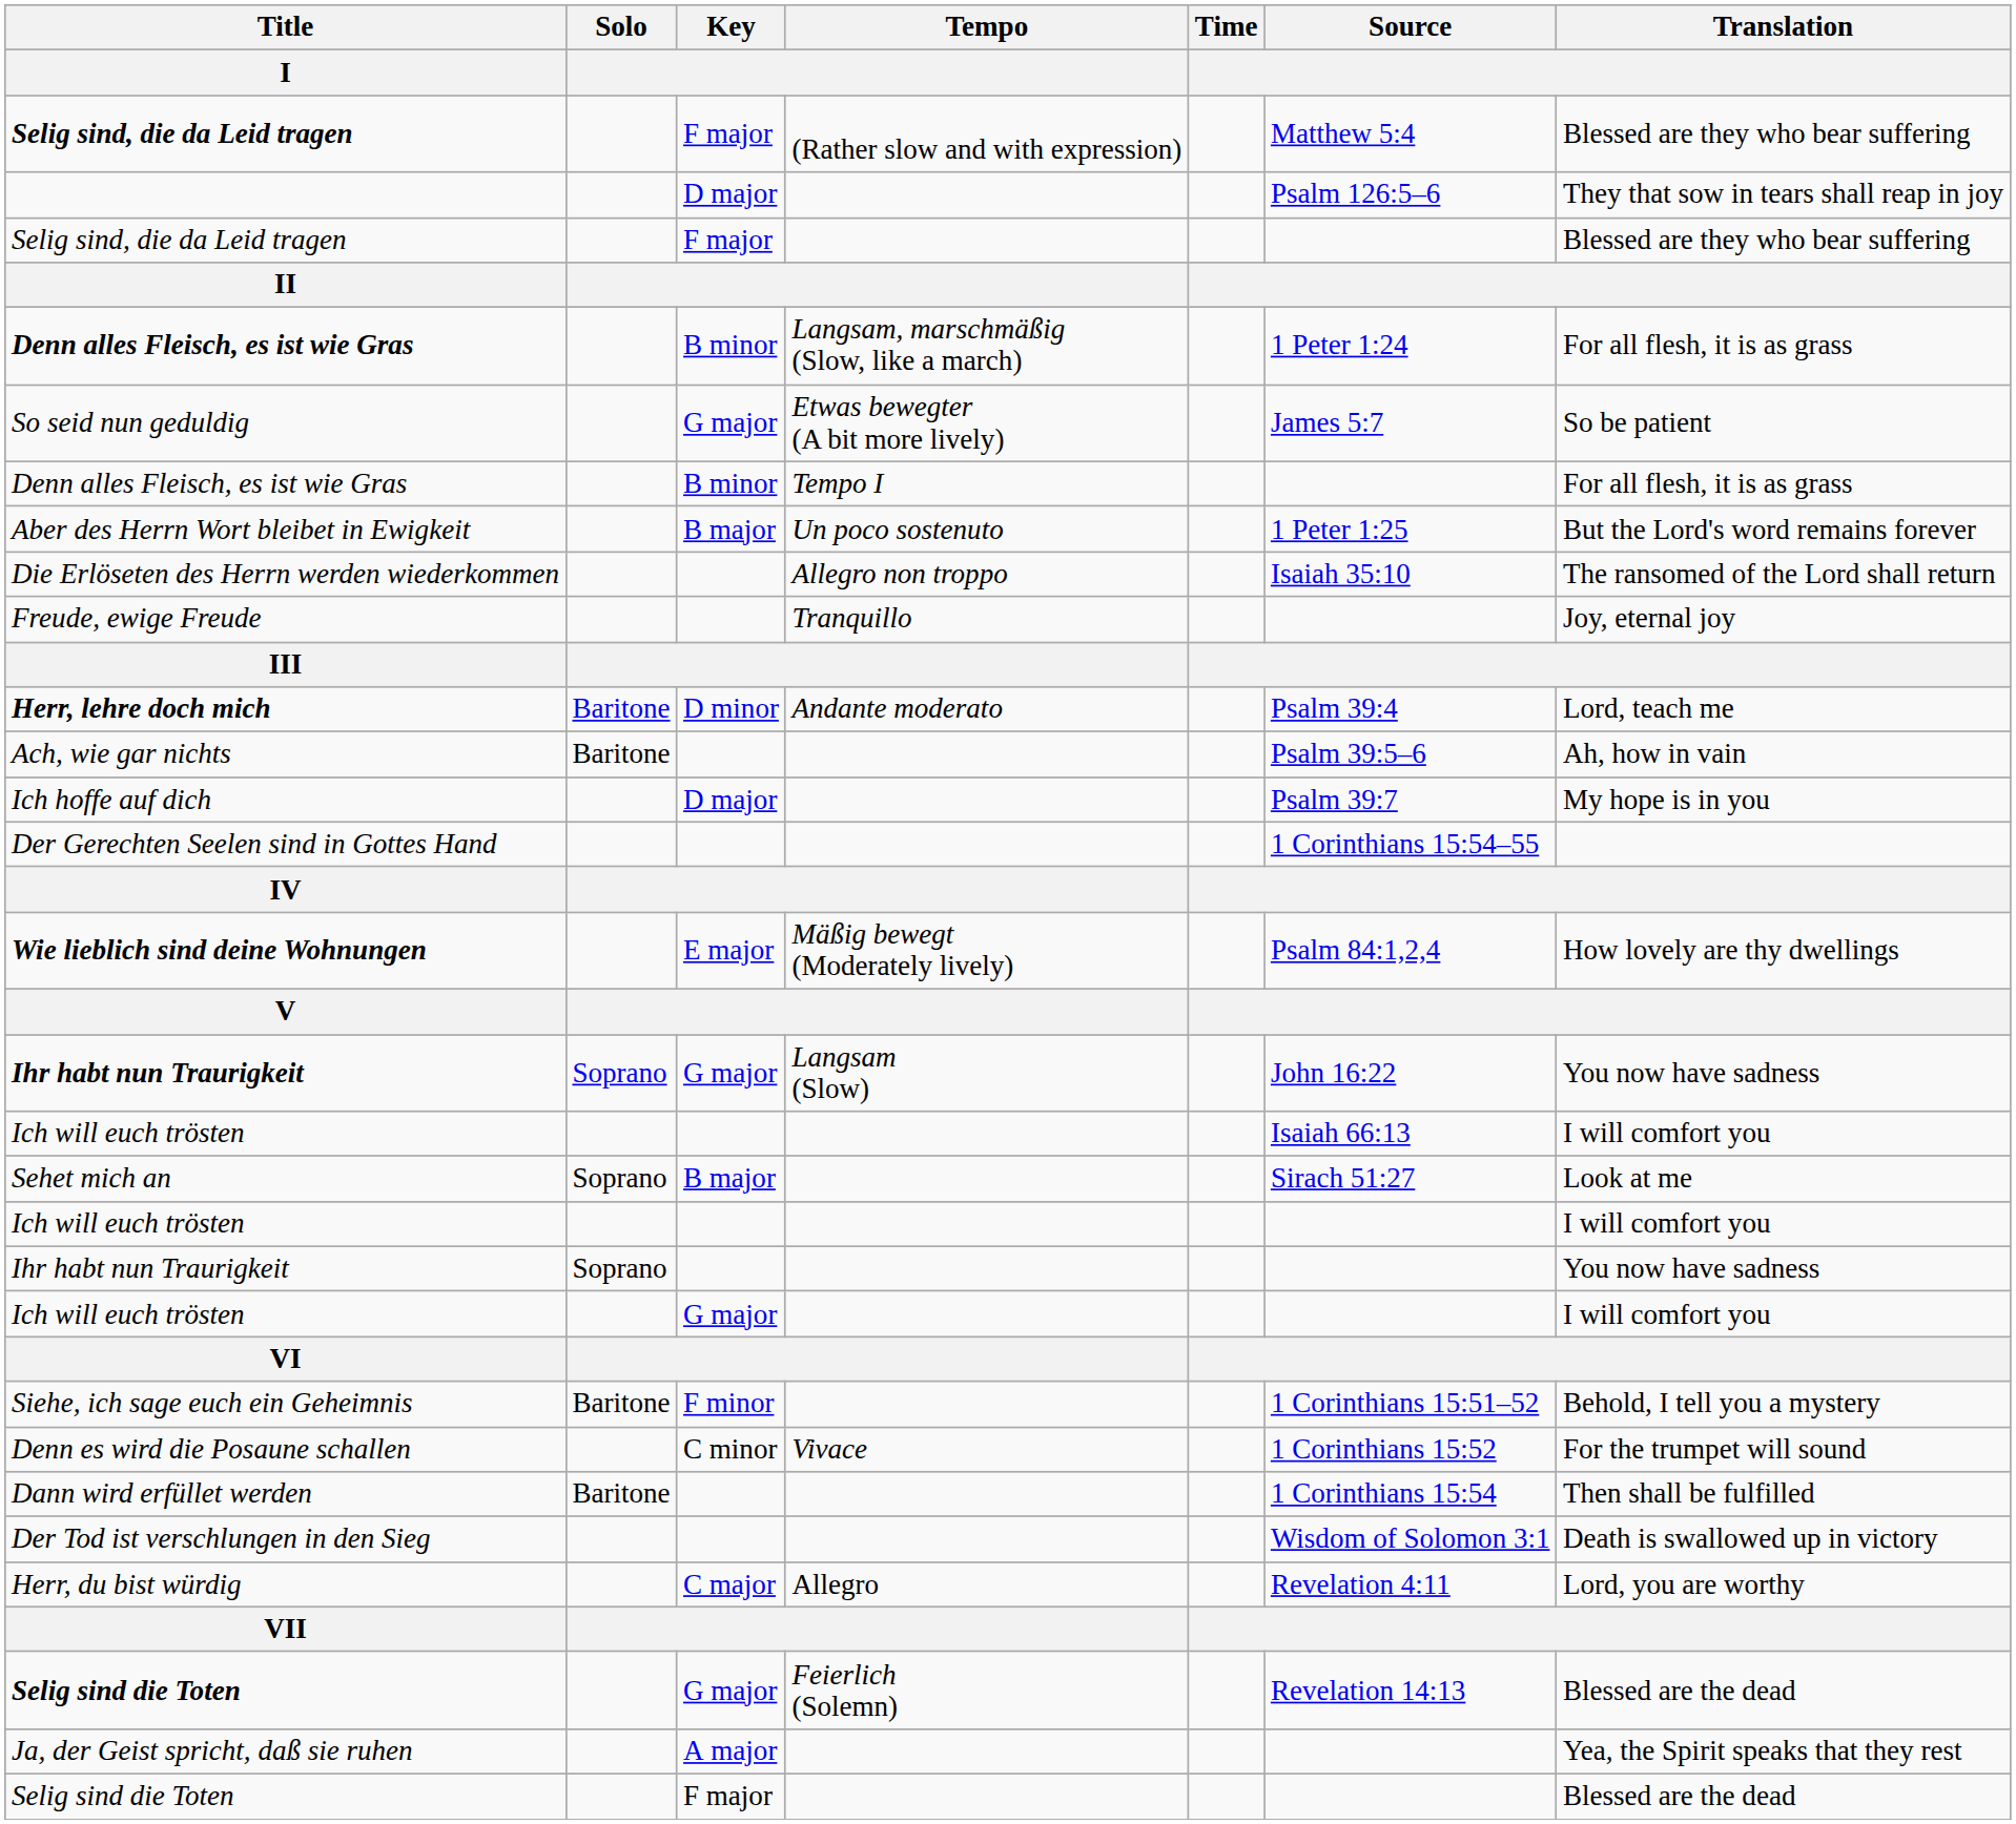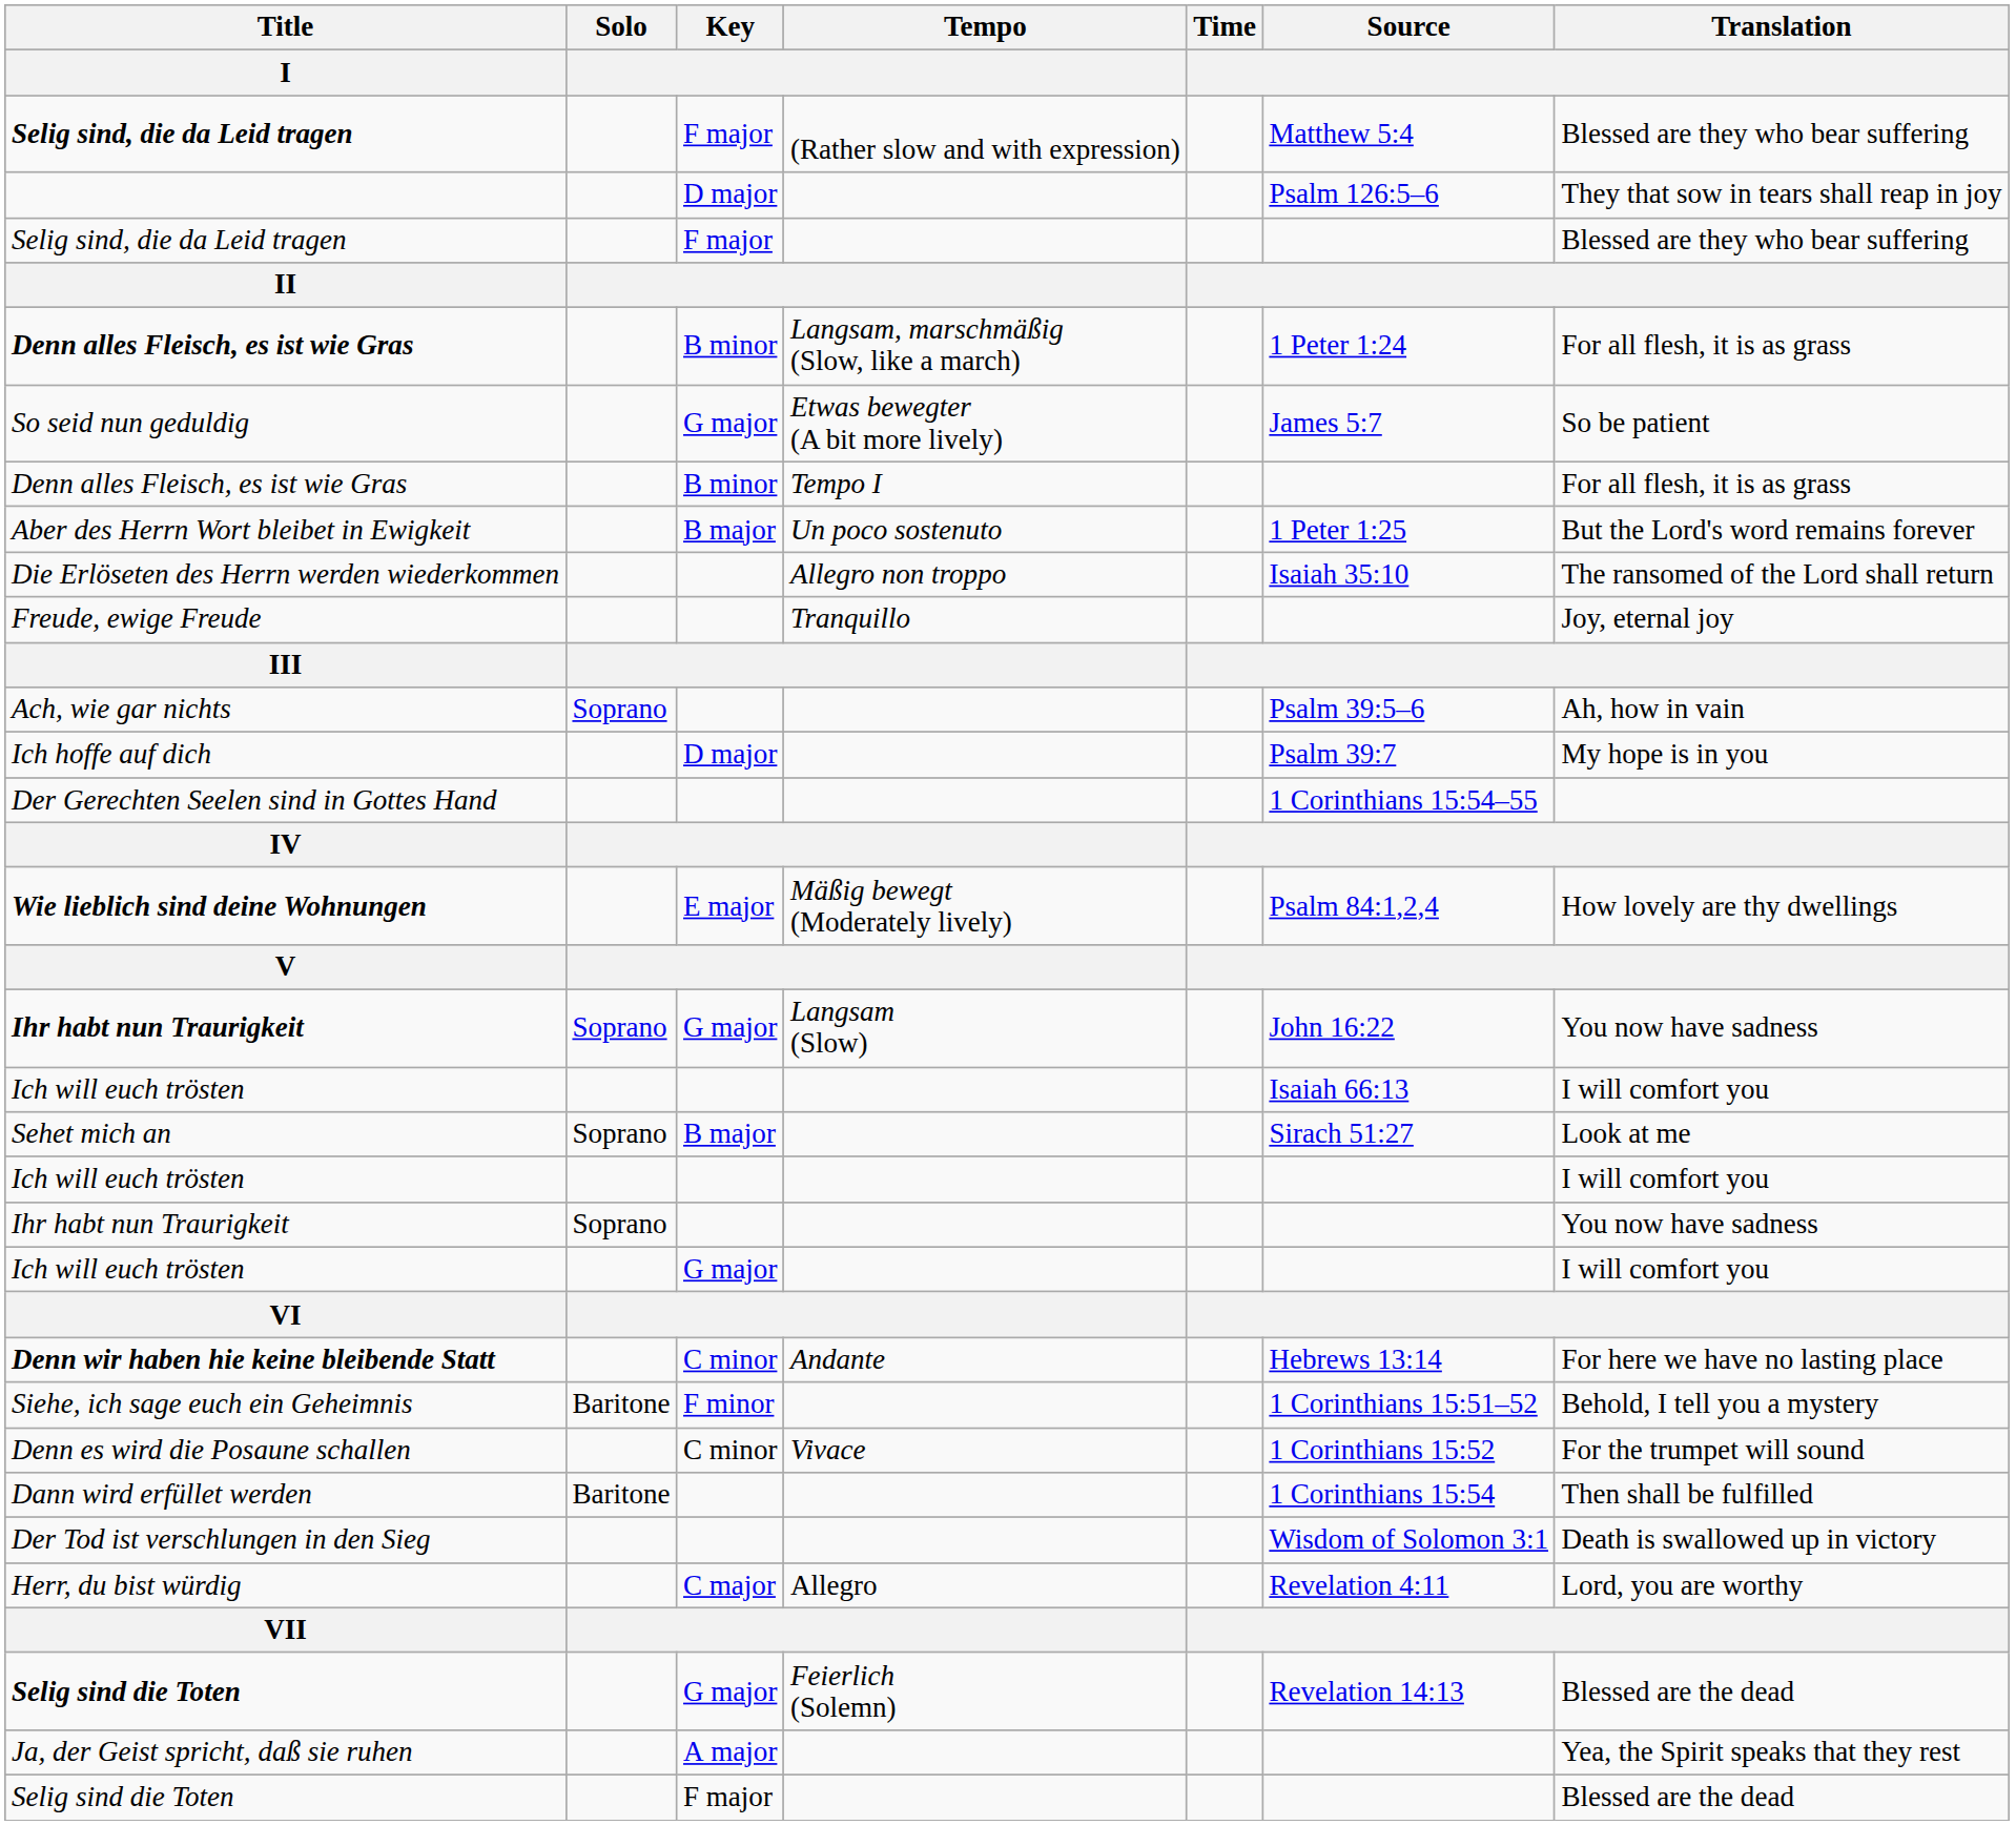 <table class="wikitable">
 <tr>
 <th>Title</th>
 <th>Solo</th>
 <th>Key</th>
 <th>Tempo</th>
 <th>Time</th>
 <th>Source</th>
 <th>Translation</th>
 </tr>
 <tr>
 <th>I</th>
 <th colspan=3></th>
 <th colspan=3> </th>
 </tr>
 <tr>
 <td><strong><em>Selig sind, die da Leid tragen</em></strong></td>
 <td></td>
 <td><a href='#'>F&nbsp;major</a></td>
 <td><br>(Rather slow and with expression)</td>
 <td></td>
 <td><a href='#'>Matthew 5:4</a></td>
 <td>Blessed are they who bear suffering</td>
 </tr>
 <tr>
 <td></td>
 <td></td>
 <td><a href='#'>D major</a></td>
 <td></td>
 <td></td>
 <td><a href='#'>Psalm 126:5–6</a></td>
 <td>They that sow in tears shall reap in joy</td>
 </tr>
 <tr>
 <td><em>Selig sind, die da Leid tragen</em></td>
 <td></td>
 <td><a href='#'>F&nbsp;major</a></td>
 <td></td>
 <td></td>
 <td></td>
 <td>Blessed are they who bear suffering</td>
 </tr>
 <tr>
 <th>II</th>
 <th colspan=3></th>
 <th colspan=3> </th>
 </tr>
 <tr>
 <td><strong><em>Denn alles Fleisch, es ist wie Gras</em></strong></td>
 <td></td>
 <td><a href='#'>B minor</a></td>
 <td><em>Langsam, marschmäßig</em><br>(Slow, like a march)</td>
 <td></td>
 <td><a href='#'>1 Peter 1:24</a></td>
 <td>For all flesh, it is as grass</td>
 </tr>
 <tr>
 <td><em>So seid nun geduldig</em></td>
 <td></td>
 <td><a href='#'>G major</a></td>
 <td><em>Etwas bewegter</em><br>(A bit more lively)</td>
 <td></td>
 <td><a href='#'>James 5:7</a></td>
 <td>So be patient</td>
 </tr>
 <tr>
 <td><em>Denn alles Fleisch, es ist wie Gras</em></td>
 <td></td>
 <td><a href='#'>B minor</a></td>
 <td><em>Tempo I</em></td>
 <td></td>
 <td></td>
 <td>For all flesh, it is as grass</td>
 </tr>
 <tr>
 <td><em>Aber des Herrn Wort bleibet in Ewigkeit</em></td>
 <td></td>
 <td><a href='#'>B major</a></td>
 <td><em>Un poco sostenuto</em></td>
 <td></td>
 <td><a href='#'>1 Peter 1:25</a></td>
 <td>But the Lord's word remains forever</td>
 </tr>
 <tr>
 <td><em>Die Erlöseten des Herrn werden wiederkommen</em></td>
 <td></td>
 <td></td>
 <td><em>Allegro non troppo</em></td>
 <td></td>
 <td><a href='#'>Isaiah 35:10</a></td>
 <td>The ransomed of the Lord shall return</td>
 </tr>
 <tr>
 <td><em>Freude, ewige Freude</em></td>
 <td></td>
 <td></td>
 <td><em>Tranquillo</em></td>
 <td></td>
 <td></td>
 <td>Joy, eternal joy</td>
 </tr>
 <tr>
 <th>III</th>
 <th colspan=3></th>
 <th colspan=3> </th>
 </tr>
 <tr>
-<td><strong><em>Herr, lehre doch mich</em></strong></td>
-<td><a href='#'>Baritone</a></td>
-<td><a href='#'>D&nbsp;minor</a></td>
-<td><em>Andante moderato</em></td>
-<td></td>
-<td><a href='#'>Psalm 39:4</a></td>
-<td>Lord, teach me</td>
-</tr>
-<tr>
 <td><em>Ach, wie gar nichts</em></td>
-<td>Baritone</td>
+<td><a href='#'>Soprano</a></td>
 <td></td>
 <td></td>
 <td></td>
 <td><a href='#'>Psalm 39:5–6</a></td>
 <td>Ah, how in vain</td>
 </tr>
 <tr>
 <td><em>Ich hoffe auf dich</em></td>
 <td></td>
 <td><a href='#'>D&nbsp;major</a></td>
 <td></td>
 <td></td>
 <td><a href='#'>Psalm 39:7</a></td>
 <td>My hope is in you</td>
 </tr>
 <tr>
 <td><em>Der Gerechten Seelen sind in Gottes Hand</em></td>
 <td></td>
 <td></td>
 <td></td>
 <td></td>
 <td><a href='#'>1 Corinthians 15:54–55</a></td>
 <td></td>
 </tr>
 <tr>
 <th>IV</th>
 <th colspan=3></th>
 <th colspan=3> </th>
 </tr>
 <tr>
 <td><strong><em>Wie lieblich sind deine Wohnungen</em></strong></td>
 <td></td>
 <td><a href='#'>E major</a></td>
 <td><em>Mäßig bewegt</em><br>(Moderately lively)</td>
 <td></td>
 <td><a href='#'>Psalm 84:1,2,4</a></td>
 <td>How lovely are thy dwellings</td>
 </tr>
 <tr>
 <th>V</th>
 <th colspan=3></th>
 <th colspan=3> </th>
 </tr>
 <tr>
 <td><strong><em>Ihr habt nun Traurigkeit</em></strong></td>
 <td><a href='#'>Soprano</a></td>
 <td><a href='#'>G&nbsp;major</a></td>
 <td><em>Langsam</em><br>(Slow)</td>
 <td></td>
 <td><a href='#'>John 16:22</a></td>
 <td>You now have sadness</td>
 </tr>
 <tr>
 <td><em>Ich will euch trösten</em></td>
 <td></td>
 <td></td>
 <td></td>
 <td></td>
 <td><a href='#'>Isaiah 66:13</a></td>
 <td>I will comfort you</td>
 </tr>
 <tr>
 <td><em>Sehet mich an</em></td>
 <td>Soprano</td>
 <td><a href='#'>B major</a></td>
 <td></td>
 <td></td>
 <td><a href='#'>Sirach 51:27</a></td>
 <td>Look at me</td>
 </tr>
 <tr>
 <td><em>Ich will euch trösten</em></td>
 <td></td>
 <td></td>
 <td></td>
 <td></td>
 <td></td>
 <td>I will comfort you</td>
 </tr>
 <tr>
 <td><em>Ihr habt nun Traurigkeit</em></td>
 <td>Soprano</td>
 <td></td>
 <td></td>
 <td></td>
 <td></td>
 <td>You now have sadness</td>
 </tr>
 <tr>
 <td><em>Ich will euch trösten</em></td>
 <td></td>
 <td><a href='#'>G&nbsp;major</a></td>
 <td></td>
 <td></td>
 <td></td>
 <td>I will comfort you</td>
 </tr>
 <tr>
 <th>VI</th>
 <th colspan=3></th>
 <th colspan=3> </th>
 </tr>
 <tr>
+<td><strong><em>Denn wir haben hie keine bleibende Statt</em></strong></td>
+<td></td>
+<td><a href='#'>C minor</a></td>
+<td><em>Andante</em></td>
+<td></td>
+<td><a href='#'>Hebrews 13:14</a></td>
+<td>For here we have no lasting place</td>
+</tr>
+<tr>
 <td><em>Siehe, ich sage euch ein Geheimnis</em></td>
 <td>Baritone</td>
 <td><a href='#'>F minor</a></td>
 <td></td>
 <td></td>
 <td><a href='#'>1 Corinthians 15:51–52</a></td>
 <td>Behold, I tell you a mystery</td>
 </tr>
 <tr>
 <td><em>Denn es wird die Posaune schallen</em></td>
 <td></td>
 <td>C minor</td>
 <td><em>Vivace</em></td>
 <td></td>
 <td><a href='#'>1 Corinthians 15:52</a></td>
 <td>For the trumpet will sound</td>
 </tr>
 <tr>
 <td><em>Dann wird erfüllet werden</em></td>
 <td>Baritone</td>
 <td></td>
 <td></td>
 <td></td>
 <td><a href='#'>1 Corinthians 15:54</a></td>
 <td>Then shall be fulfilled</td>
 </tr>
 <tr>
 <td><em>Der Tod ist verschlungen in den Sieg</em></td>
 <td></td>
 <td></td>
 <td></td>
 <td></td>
 <td><a href='#'>Wisdom of Solomon 3:1</a></td>
 <td>Death is swallowed up in victory</td>
 </tr>
 <tr>
 <td><em>Herr, du bist würdig</em></td>
 <td></td>
 <td><a href='#'>C major</a></td>
 <td>Allegro</td>
 <td></td>
 <td><a href='#'>Revelation 4:11</a></td>
 <td>Lord, you are worthy</td>
 </tr>
 <tr>
 <th>VII</th>
 <th colspan=3></th>
 <th colspan=3> </th>
 </tr>
 <tr>
 <td><strong><em>Selig sind die Toten</em></strong></td>
 <td></td>
 <td><a href='#'>G&nbsp;major</a></td>
 <td><em>Feierlich</em><br>(Solemn)</td>
 <td></td>
 <td><a href='#'>Revelation 14:13</a></td>
 <td>Blessed are the dead</td>
 </tr>
 <tr>
 <td><em>Ja, der Geist spricht, daß sie ruhen</em></td>
 <td></td>
 <td><a href='#'>A&nbsp;major</a></td>
 <td></td>
 <td></td>
 <td></td>
 <td>Yea, the Spirit speaks that they rest</td>
 </tr>
 <tr>
 <td><em>Selig sind die Toten</em></td>
 <td></td>
 <td>F major</td>
 <td></td>
 <td></td>
 <td></td>
 <td>Blessed are the dead</td>
 </tr>
 <tr>
 </tr>
 </table>
